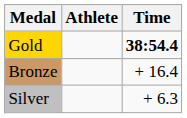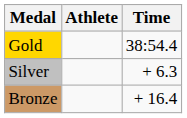 <table class="wikitable">
 <tr>
 <th>Medal</th>
 <th>Athlete</th>
 <th>Time</th>
 </tr>
 <tr>
 <td bgcolor="gold">Gold</td>
 <td></td>
-<td align=right><strong>38:54.4</strong></td>
+<td align=right>38:54.4</td>
+</tr>
+<tr>
+<td bgcolor="silver">Silver</td>
+<td></td>
+<td align=right>+ 6.3</td>
 </tr>
 <tr>
 <td bgcolor="CC9966">Bronze</td>
 <td></td>
 <td align=right>+ 16.4</td>
 </tr>
-<tr>
-<td bgcolor="silver">Silver</td>
-<td></td>
-<td align=right>+ 6.3</td>
-</tr>
 </table>
